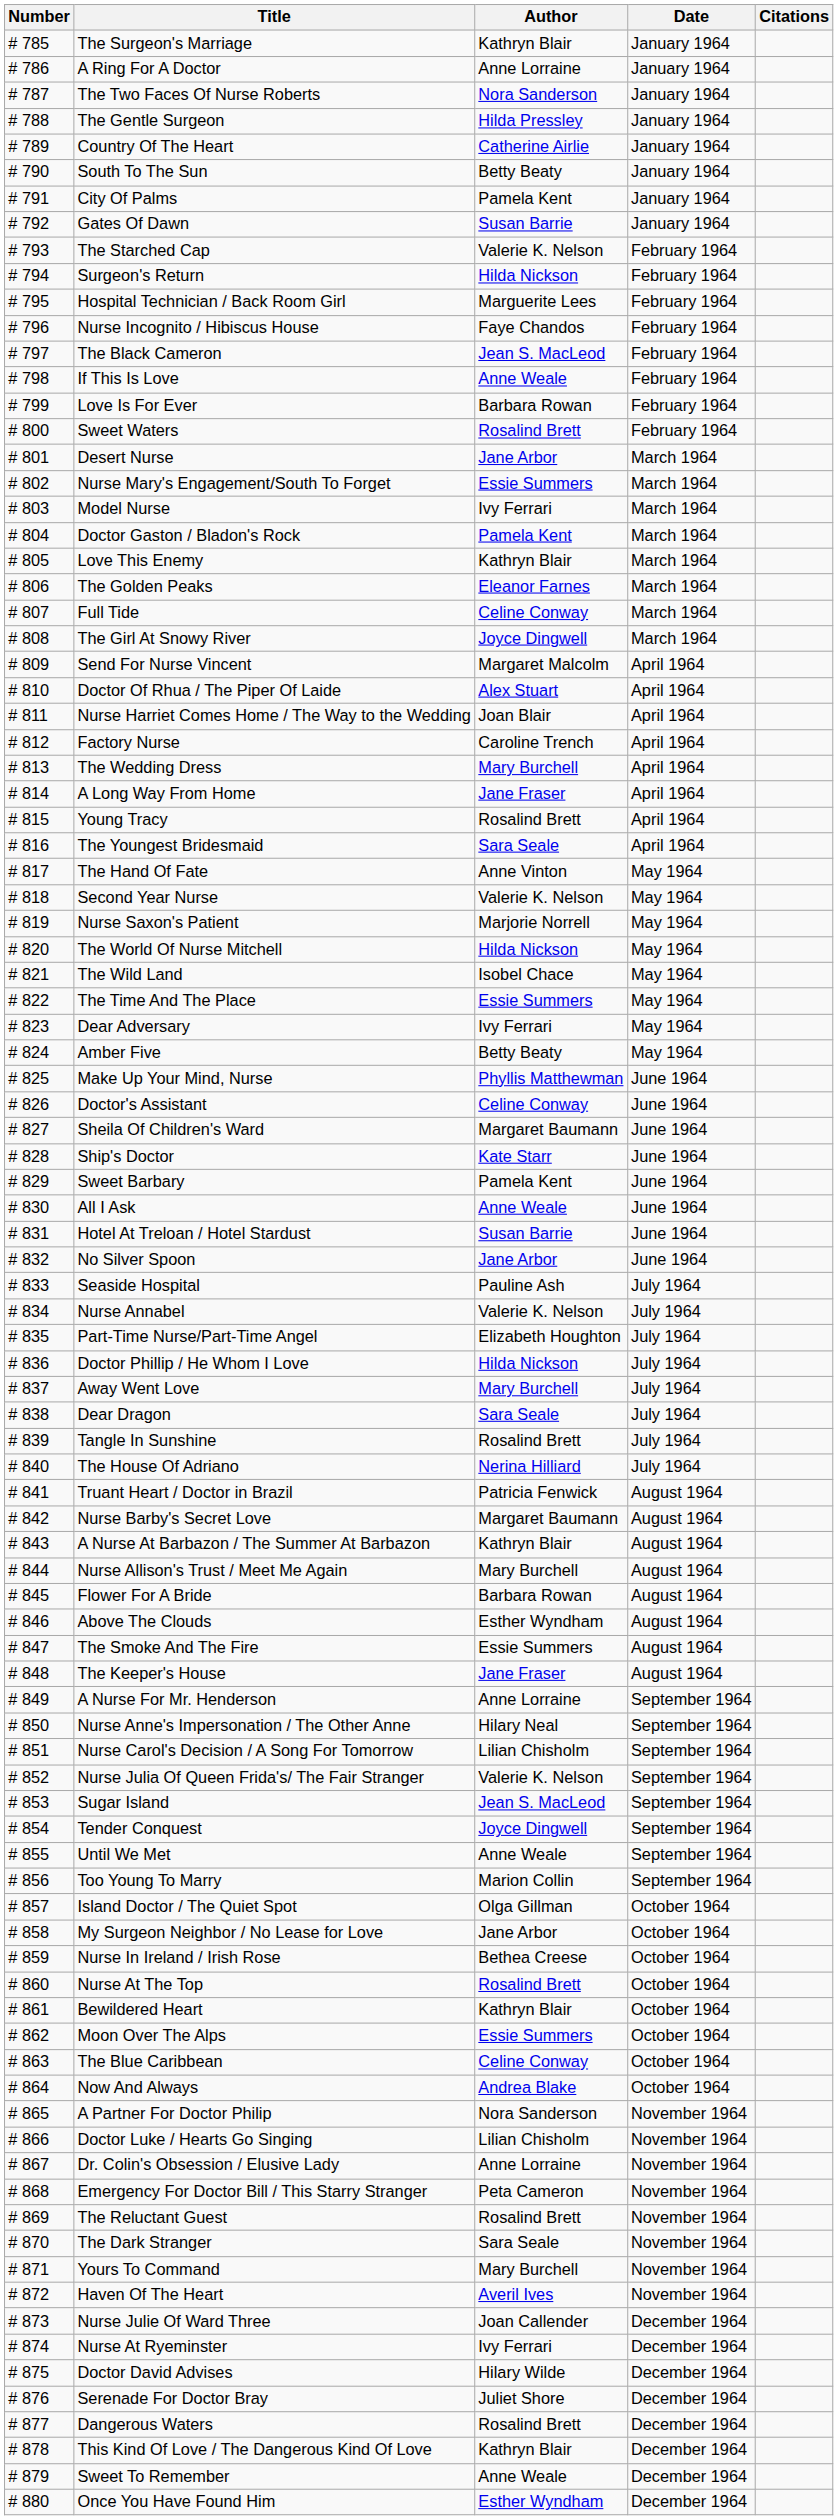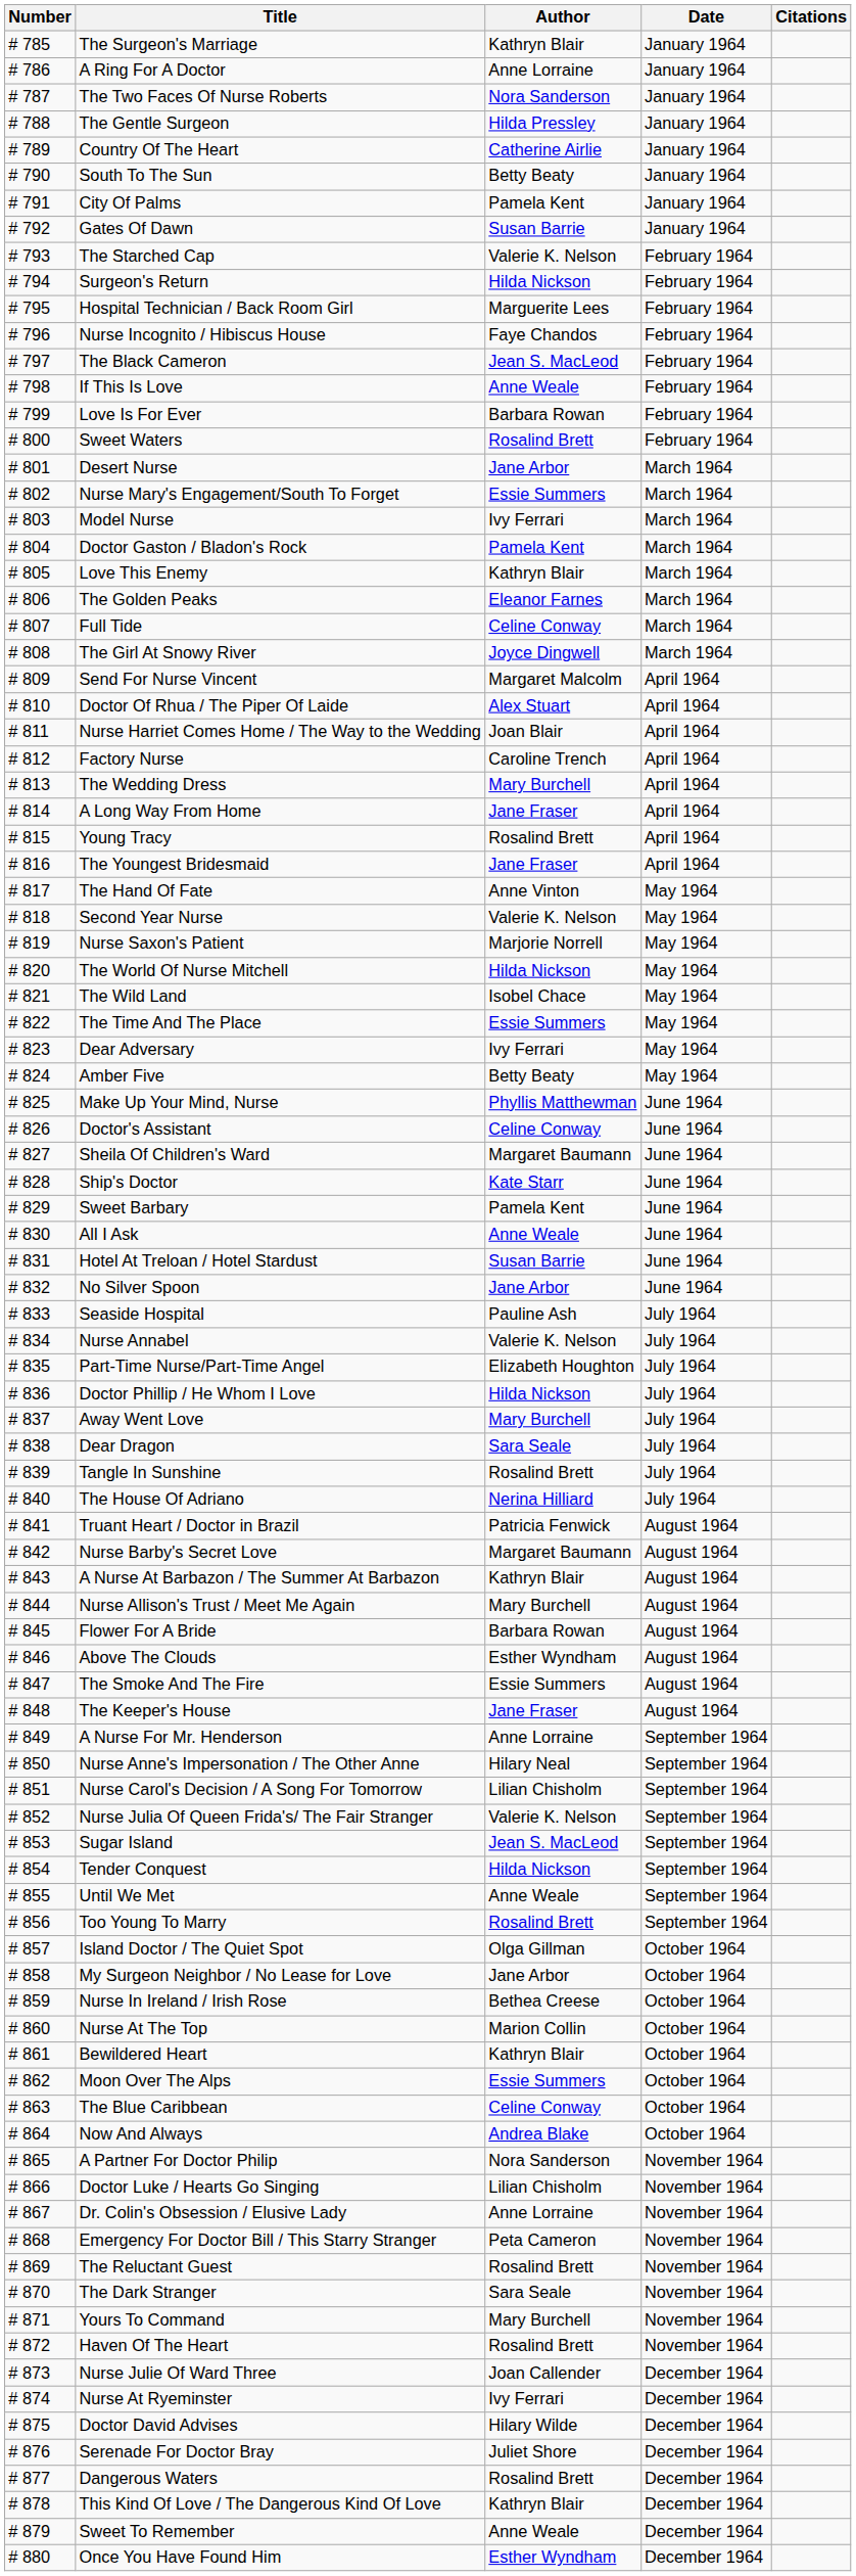 <table class="wikitable">
 <tr>
 <th>Number</th>
 <th>Title</th>
 <th>Author</th>
 <th>Date</th>
 <th>Citations</th>
 </tr>
 <tr>
 <td># 785</td>
 <td>The Surgeon's Marriage</td>
 <td>Kathryn Blair</td>
 <td>January 1964</td>
 <td></td>
 </tr>
 <tr>
 <td># 786</td>
 <td>A Ring For A Doctor</td>
 <td>Anne Lorraine</td>
 <td>January 1964</td>
 <td></td>
 </tr>
 <tr>
 <td># 787</td>
 <td>The Two Faces Of Nurse Roberts</td>
 <td><a href='#'>Nora Sanderson</a></td>
 <td>January 1964</td>
 <td></td>
 </tr>
 <tr>
 <td># 788</td>
 <td>The Gentle Surgeon</td>
 <td><a href='#'>Hilda Pressley</a></td>
 <td>January 1964</td>
 <td></td>
 </tr>
 <tr>
 <td># 789</td>
 <td>Country Of The Heart</td>
 <td><a href='#'>Catherine Airlie</a></td>
 <td>January 1964</td>
 <td></td>
 </tr>
 <tr>
 <td># 790</td>
 <td>South To The Sun</td>
 <td>Betty Beaty</td>
 <td>January 1964</td>
 <td></td>
 </tr>
 <tr>
 <td># 791</td>
 <td>City Of Palms</td>
 <td>Pamela Kent</td>
 <td>January 1964</td>
 <td></td>
 </tr>
 <tr>
 <td># 792</td>
 <td>Gates Of Dawn</td>
 <td><a href='#'>Susan Barrie</a></td>
 <td>January 1964</td>
 <td></td>
 </tr>
 <tr>
 <td># 793</td>
 <td>The Starched Cap</td>
 <td>Valerie K. Nelson</td>
 <td>February 1964</td>
 <td></td>
 </tr>
 <tr>
 <td># 794</td>
 <td>Surgeon's Return</td>
 <td><a href='#'>Hilda Nickson</a></td>
 <td>February 1964</td>
 <td></td>
 </tr>
 <tr>
 <td># 795</td>
 <td>Hospital Technician / Back Room Girl</td>
 <td>Marguerite Lees</td>
 <td>February 1964</td>
 <td></td>
 </tr>
 <tr>
 <td># 796</td>
 <td>Nurse Incognito / Hibiscus House</td>
 <td>Faye Chandos</td>
 <td>February 1964</td>
 <td></td>
 </tr>
 <tr>
 <td># 797</td>
 <td>The Black Cameron</td>
 <td><a href='#'>Jean S. MacLeod</a></td>
 <td>February 1964</td>
 <td></td>
 </tr>
 <tr>
 <td># 798</td>
 <td>If This Is Love</td>
 <td><a href='#'>Anne Weale</a></td>
 <td>February 1964</td>
 <td></td>
 </tr>
 <tr>
 <td># 799</td>
 <td>Love Is For Ever</td>
 <td>Barbara Rowan</td>
 <td>February 1964</td>
 <td></td>
 </tr>
 <tr>
 <td># 800</td>
 <td>Sweet Waters</td>
 <td><a href='#'>Rosalind Brett</a></td>
 <td>February 1964</td>
 <td></td>
 </tr>
 <tr>
 <td># 801</td>
 <td>Desert Nurse</td>
 <td><a href='#'>Jane Arbor</a></td>
 <td>March 1964</td>
 <td></td>
 </tr>
 <tr>
 <td># 802</td>
 <td>Nurse Mary's Engagement/South To Forget</td>
 <td><a href='#'>Essie Summers</a></td>
 <td>March 1964</td>
 <td></td>
 </tr>
 <tr>
 <td># 803</td>
 <td>Model Nurse</td>
 <td>Ivy Ferrari</td>
 <td>March 1964</td>
 <td></td>
 </tr>
 <tr>
 <td># 804</td>
 <td>Doctor Gaston / Bladon's Rock</td>
 <td><a href='#'>Pamela Kent</a></td>
 <td>March 1964</td>
 <td></td>
 </tr>
 <tr>
 <td># 805</td>
 <td>Love This Enemy</td>
 <td>Kathryn Blair</td>
 <td>March 1964</td>
 <td></td>
 </tr>
 <tr>
 <td># 806</td>
 <td>The Golden Peaks</td>
 <td><a href='#'>Eleanor Farnes</a></td>
 <td>March 1964</td>
 <td></td>
 </tr>
 <tr>
 <td># 807</td>
 <td>Full Tide</td>
 <td><a href='#'>Celine Conway</a></td>
 <td>March 1964</td>
 <td></td>
 </tr>
 <tr>
 <td># 808</td>
 <td>The Girl At Snowy River</td>
 <td><a href='#'>Joyce Dingwell</a></td>
 <td>March 1964</td>
 <td></td>
 </tr>
 <tr>
 <td># 809</td>
 <td>Send For Nurse Vincent</td>
 <td>Margaret Malcolm</td>
 <td>April 1964</td>
 <td></td>
 </tr>
 <tr>
 <td># 810</td>
 <td>Doctor Of Rhua / The Piper Of Laide</td>
 <td><a href='#'>Alex Stuart</a></td>
 <td>April 1964</td>
 <td></td>
 </tr>
 <tr>
 <td># 811</td>
 <td>Nurse Harriet Comes Home / The Way to the Wedding</td>
 <td>Joan Blair</td>
 <td>April 1964</td>
 <td></td>
 </tr>
 <tr>
 <td># 812</td>
 <td>Factory Nurse</td>
 <td>Caroline Trench</td>
 <td>April 1964</td>
 <td></td>
 </tr>
 <tr>
 <td># 813</td>
 <td>The Wedding Dress</td>
 <td><a href='#'>Mary Burchell</a></td>
 <td>April 1964</td>
 <td></td>
 </tr>
 <tr>
 <td># 814</td>
 <td>A Long Way From Home</td>
 <td><a href='#'>Jane Fraser</a></td>
 <td>April 1964</td>
 <td></td>
 </tr>
 <tr>
 <td># 815</td>
 <td>Young Tracy</td>
 <td>Rosalind Brett</td>
 <td>April 1964</td>
 <td></td>
 </tr>
 <tr>
 <td># 816</td>
 <td>The Youngest Bridesmaid</td>
-<td><a href='#'>Sara Seale</a></td>
+<td><a href='#'>Jane Fraser</a></td>
 <td>April 1964</td>
 <td></td>
 </tr>
 <tr>
 <td># 817</td>
 <td>The Hand Of Fate</td>
 <td>Anne Vinton</td>
 <td>May 1964</td>
 <td></td>
 </tr>
 <tr>
 <td># 818</td>
 <td>Second Year Nurse</td>
 <td>Valerie K. Nelson</td>
 <td>May 1964</td>
 <td></td>
 </tr>
 <tr>
 <td># 819</td>
 <td>Nurse Saxon's Patient</td>
 <td>Marjorie Norrell</td>
 <td>May 1964</td>
 <td></td>
 </tr>
 <tr>
 <td># 820</td>
 <td>The World Of Nurse Mitchell</td>
 <td><a href='#'>Hilda Nickson</a></td>
 <td>May 1964</td>
 <td></td>
 </tr>
 <tr>
 <td># 821</td>
 <td>The Wild Land</td>
 <td>Isobel Chace</td>
 <td>May 1964</td>
 <td></td>
 </tr>
 <tr>
 <td># 822</td>
 <td>The Time And The Place</td>
 <td><a href='#'>Essie Summers</a></td>
 <td>May 1964</td>
 <td></td>
 </tr>
 <tr>
 <td># 823</td>
 <td>Dear Adversary</td>
 <td>Ivy Ferrari</td>
 <td>May 1964</td>
 <td></td>
 </tr>
 <tr>
 <td># 824</td>
 <td>Amber Five</td>
 <td>Betty Beaty</td>
 <td>May 1964</td>
 <td></td>
 </tr>
 <tr>
 <td># 825</td>
 <td>Make Up Your Mind, Nurse</td>
 <td><a href='#'>Phyllis Matthewman</a></td>
 <td>June 1964</td>
 <td></td>
 </tr>
 <tr>
 <td># 826</td>
 <td>Doctor's Assistant</td>
 <td><a href='#'>Celine Conway</a></td>
 <td>June 1964</td>
 <td></td>
 </tr>
 <tr>
 <td># 827</td>
 <td>Sheila Of Children's Ward</td>
 <td>Margaret Baumann</td>
 <td>June 1964</td>
 <td></td>
 </tr>
 <tr>
 <td># 828</td>
 <td>Ship's Doctor</td>
 <td><a href='#'>Kate Starr</a></td>
 <td>June 1964</td>
 <td></td>
 </tr>
 <tr>
 <td># 829</td>
 <td>Sweet Barbary</td>
 <td>Pamela Kent</td>
 <td>June 1964</td>
 <td></td>
 </tr>
 <tr>
 <td># 830</td>
 <td>All I Ask</td>
 <td><a href='#'>Anne Weale</a></td>
 <td>June 1964</td>
 <td></td>
 </tr>
 <tr>
 <td># 831</td>
 <td>Hotel At Treloan / Hotel Stardust</td>
 <td><a href='#'>Susan Barrie</a></td>
 <td>June 1964</td>
 <td></td>
 </tr>
 <tr>
 <td># 832</td>
 <td>No Silver Spoon</td>
 <td><a href='#'>Jane Arbor</a></td>
 <td>June 1964</td>
 <td></td>
 </tr>
 <tr>
 <td># 833</td>
 <td>Seaside Hospital</td>
 <td>Pauline Ash</td>
 <td>July 1964</td>
 <td></td>
 </tr>
 <tr>
 <td># 834</td>
 <td>Nurse Annabel</td>
 <td>Valerie K. Nelson</td>
 <td>July 1964</td>
 <td></td>
 </tr>
 <tr>
 <td># 835</td>
 <td>Part-Time Nurse/Part-Time Angel</td>
 <td>Elizabeth Houghton</td>
 <td>July 1964</td>
 <td></td>
 </tr>
 <tr>
 <td># 836</td>
 <td>Doctor Phillip / He Whom I Love</td>
 <td><a href='#'>Hilda Nickson</a></td>
 <td>July 1964</td>
 <td></td>
 </tr>
 <tr>
 <td># 837</td>
 <td>Away Went Love</td>
 <td><a href='#'>Mary Burchell</a></td>
 <td>July 1964</td>
 <td></td>
 </tr>
 <tr>
 <td># 838</td>
 <td>Dear Dragon</td>
 <td><a href='#'>Sara Seale</a></td>
 <td>July 1964</td>
 <td></td>
 </tr>
 <tr>
 <td># 839</td>
 <td>Tangle In Sunshine</td>
 <td>Rosalind Brett</td>
 <td>July 1964</td>
 <td></td>
 </tr>
 <tr>
 <td># 840</td>
 <td>The House Of Adriano</td>
 <td><a href='#'>Nerina Hilliard</a></td>
 <td>July 1964</td>
 <td></td>
 </tr>
 <tr>
 <td># 841</td>
 <td>Truant Heart / Doctor in Brazil</td>
 <td>Patricia Fenwick</td>
 <td>August 1964</td>
 <td></td>
 </tr>
 <tr>
 <td># 842</td>
 <td>Nurse Barby's Secret Love</td>
 <td>Margaret Baumann</td>
 <td>August 1964</td>
 <td></td>
 </tr>
 <tr>
 <td># 843</td>
 <td>A Nurse At Barbazon / The Summer At Barbazon</td>
 <td>Kathryn Blair</td>
 <td>August 1964</td>
 <td></td>
 </tr>
 <tr>
 <td># 844</td>
 <td>Nurse Allison's Trust / Meet Me Again</td>
 <td>Mary Burchell</td>
 <td>August 1964</td>
 <td></td>
 </tr>
 <tr>
 <td># 845</td>
 <td>Flower For A Bride</td>
 <td>Barbara Rowan</td>
 <td>August 1964</td>
 <td></td>
 </tr>
 <tr>
 <td># 846</td>
 <td>Above The Clouds</td>
 <td>Esther Wyndham</td>
 <td>August 1964</td>
 <td></td>
 </tr>
 <tr>
 <td># 847</td>
 <td>The Smoke And The Fire</td>
 <td>Essie Summers</td>
 <td>August 1964</td>
 <td></td>
 </tr>
 <tr>
 <td># 848</td>
 <td>The Keeper's House</td>
 <td><a href='#'>Jane Fraser</a></td>
 <td>August 1964</td>
 <td></td>
 </tr>
 <tr>
 <td># 849</td>
 <td>A Nurse For Mr. Henderson</td>
 <td>Anne Lorraine</td>
 <td>September 1964</td>
 <td></td>
 </tr>
 <tr>
 <td># 850</td>
 <td>Nurse Anne's Impersonation / The Other Anne</td>
 <td>Hilary Neal</td>
 <td>September 1964</td>
 <td></td>
 </tr>
 <tr>
 <td># 851</td>
 <td>Nurse Carol's Decision / A Song For Tomorrow</td>
 <td>Lilian Chisholm</td>
 <td>September 1964</td>
 <td></td>
 </tr>
 <tr>
 <td># 852</td>
 <td>Nurse Julia Of Queen Frida's/ The Fair Stranger</td>
 <td>Valerie K. Nelson</td>
 <td>September 1964</td>
 <td></td>
 </tr>
 <tr>
 <td># 853</td>
 <td>Sugar Island</td>
 <td><a href='#'>Jean S. MacLeod</a></td>
 <td>September 1964</td>
 <td></td>
 </tr>
 <tr>
 <td># 854</td>
 <td>Tender Conquest</td>
-<td><a href='#'>Joyce Dingwell</a></td>
+<td><a href='#'>Hilda Nickson</a></td>
 <td>September 1964</td>
 <td></td>
 </tr>
 <tr>
 <td># 855</td>
 <td>Until We Met</td>
 <td>Anne Weale</td>
 <td>September 1964</td>
 <td></td>
 </tr>
 <tr>
 <td># 856</td>
 <td>Too Young To Marry</td>
-<td>Marion Collin</td>
+<td><a href='#'>Rosalind Brett</a></td>
 <td>September 1964</td>
 <td></td>
 </tr>
 <tr>
 <td># 857</td>
 <td>Island Doctor / The Quiet Spot</td>
 <td>Olga Gillman</td>
 <td>October 1964</td>
 <td></td>
 </tr>
 <tr>
 <td># 858</td>
 <td>My Surgeon Neighbor / No Lease for Love</td>
 <td>Jane Arbor</td>
 <td>October 1964</td>
 <td></td>
 </tr>
 <tr>
 <td># 859</td>
 <td>Nurse In Ireland / Irish Rose</td>
 <td>Bethea Creese</td>
 <td>October 1964</td>
 <td></td>
 </tr>
 <tr>
 <td># 860</td>
 <td>Nurse At The Top</td>
-<td><a href='#'>Rosalind Brett</a></td>
+<td>Marion Collin</td>
 <td>October 1964</td>
 <td></td>
 </tr>
 <tr>
 <td># 861</td>
 <td>Bewildered Heart</td>
 <td>Kathryn Blair</td>
 <td>October 1964</td>
 <td></td>
 </tr>
 <tr>
 <td># 862</td>
 <td>Moon Over The Alps</td>
 <td><a href='#'>Essie Summers</a></td>
 <td>October 1964</td>
 <td></td>
 </tr>
 <tr>
 <td># 863</td>
 <td>The Blue Caribbean</td>
 <td><a href='#'>Celine Conway</a></td>
 <td>October 1964</td>
 <td></td>
 </tr>
 <tr>
 <td># 864</td>
 <td>Now And Always</td>
 <td><a href='#'>Andrea Blake</a></td>
 <td>October 1964</td>
 <td></td>
 </tr>
 <tr>
 <td># 865</td>
 <td>A Partner For Doctor Philip</td>
 <td>Nora Sanderson</td>
 <td>November 1964</td>
 <td></td>
 </tr>
 <tr>
 <td># 866</td>
 <td>Doctor Luke / Hearts Go Singing</td>
 <td>Lilian Chisholm</td>
 <td>November 1964</td>
 <td></td>
 </tr>
 <tr>
 <td># 867</td>
 <td>Dr. Colin's Obsession / Elusive Lady</td>
 <td>Anne Lorraine</td>
 <td>November 1964</td>
 <td></td>
 </tr>
 <tr>
 <td># 868</td>
 <td>Emergency For Doctor Bill / This Starry Stranger</td>
 <td>Peta Cameron</td>
 <td>November 1964</td>
 <td></td>
 </tr>
 <tr>
 <td># 869</td>
 <td>The Reluctant Guest</td>
 <td>Rosalind Brett</td>
 <td>November 1964</td>
 <td></td>
 </tr>
 <tr>
 <td># 870</td>
 <td>The Dark Stranger</td>
 <td>Sara Seale</td>
 <td>November 1964</td>
 <td></td>
 </tr>
 <tr>
 <td># 871</td>
 <td>Yours To Command</td>
 <td>Mary Burchell</td>
 <td>November 1964</td>
 <td></td>
 </tr>
 <tr>
 <td># 872</td>
 <td>Haven Of The Heart</td>
-<td><a href='#'>Averil Ives</a></td>
+<td>Rosalind Brett</td>
 <td>November 1964</td>
 <td></td>
 </tr>
 <tr>
 <td># 873</td>
 <td>Nurse Julie Of Ward Three</td>
 <td>Joan Callender</td>
 <td>December 1964</td>
 <td></td>
 </tr>
 <tr>
 <td># 874</td>
 <td>Nurse At Ryeminster</td>
 <td>Ivy Ferrari</td>
 <td>December 1964</td>
 <td></td>
 </tr>
 <tr>
 <td># 875</td>
 <td>Doctor David Advises</td>
 <td>Hilary Wilde</td>
 <td>December 1964</td>
 <td></td>
 </tr>
 <tr>
 <td># 876</td>
 <td>Serenade For Doctor Bray</td>
 <td>Juliet Shore</td>
 <td>December 1964</td>
 <td></td>
 </tr>
 <tr>
 <td># 877</td>
 <td>Dangerous Waters</td>
 <td>Rosalind Brett</td>
 <td>December 1964</td>
 <td></td>
 </tr>
 <tr>
 <td># 878</td>
 <td>This Kind Of Love / The Dangerous Kind Of Love</td>
 <td>Kathryn Blair</td>
 <td>December 1964</td>
 <td></td>
 </tr>
 <tr>
 <td># 879</td>
 <td>Sweet To Remember</td>
 <td>Anne Weale</td>
 <td>December 1964</td>
 <td></td>
 </tr>
 <tr>
 <td># 880</td>
 <td>Once You Have Found Him</td>
 <td><a href='#'>Esther Wyndham</a></td>
 <td>December 1964</td>
 <td></td>
 </tr>
 </table>
